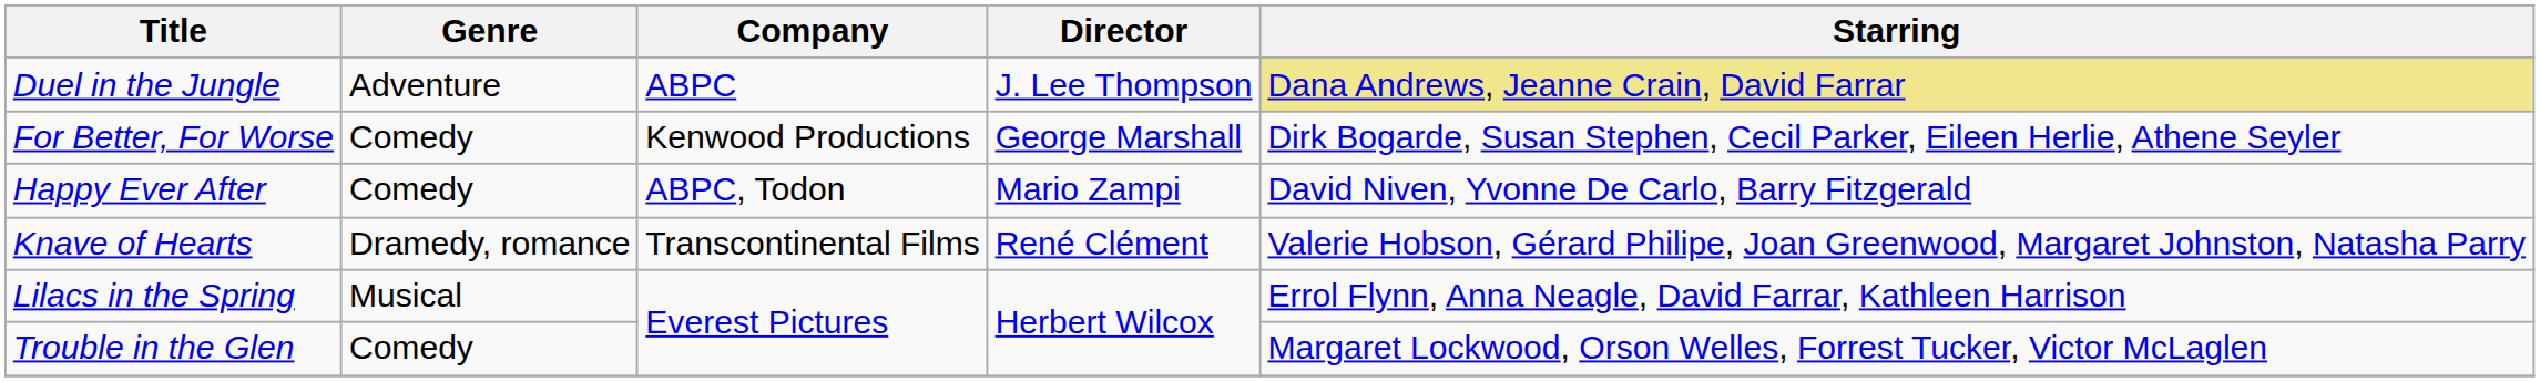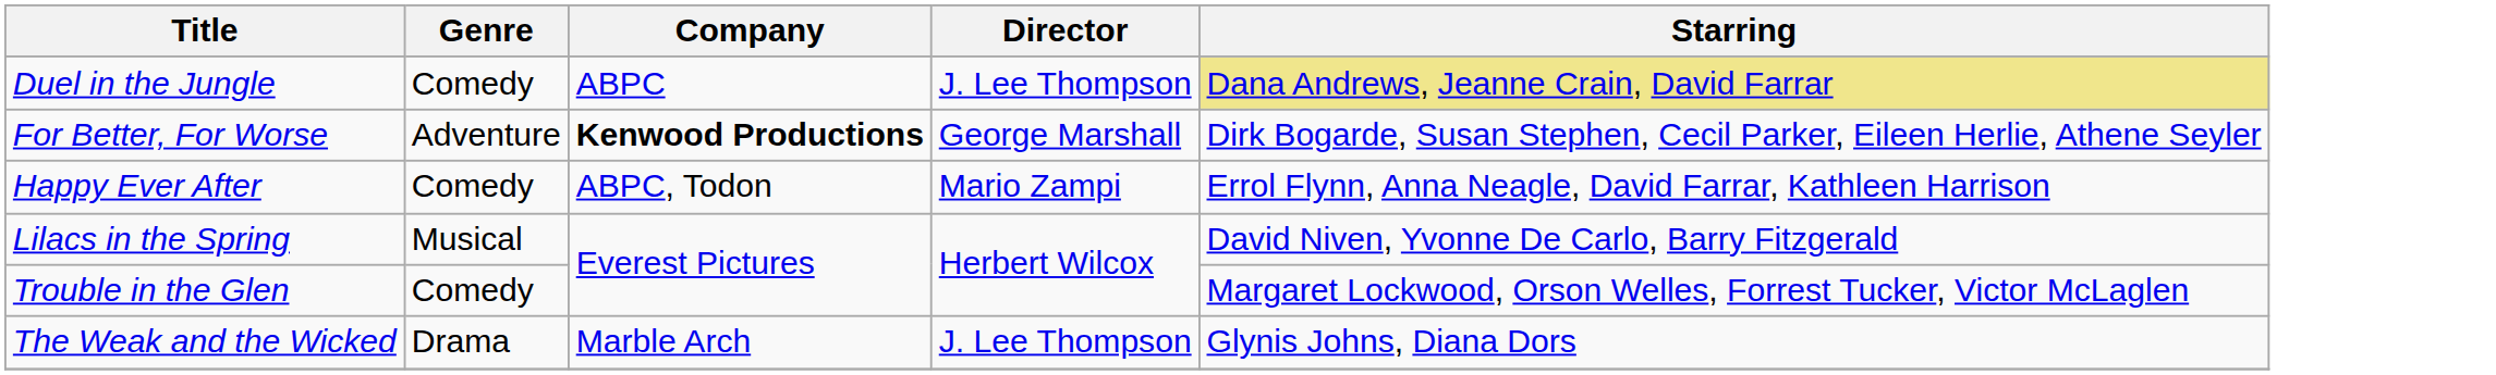 <table class="wikitable unsortable">
 <tr>
 <th>Title</th>
 <th>Genre</th>
 <th>Company</th>
 <th>Director</th>
 <th>Starring</th>
 </tr>
 <tr>
 <td><em><a href='#'>Duel in the Jungle</a></em></td>
-<td>Adventure</td>
+<td>Comedy</td>
 <td><a href='#'>ABPC</a></td>
 <td><a href='#'>J. Lee Thompson</a></td>
 <td style="background: khaki;"><a href='#'>Dana Andrews</a>, <a href='#'>Jeanne Crain</a>, <a href='#'>David Farrar</a></td>
 </tr>
 <tr>
 <td><em><a href='#'>For Better, For Worse</a></em></td>
-<td>Comedy</td>
-<td>Kenwood Productions</td>
+<td>Adventure</td>
+<td><strong>Kenwood Productions</strong></td>
 <td><a href='#'>George Marshall</a></td>
 <td><a href='#'>Dirk Bogarde</a>, <a href='#'>Susan Stephen</a>, <a href='#'>Cecil Parker</a>, <a href='#'>Eileen Herlie</a>, <a href='#'>Athene Seyler</a></td>
 </tr>
 <tr>
 <td><em><a href='#'>Happy Ever After</a></em></td>
 <td>Comedy</td>
 <td><a href='#'>ABPC</a>, Todon</td>
 <td><a href='#'>Mario Zampi</a></td>
-<td><a href='#'>David Niven</a>, <a href='#'>Yvonne De Carlo</a>, <a href='#'>Barry Fitzgerald</a></td>
-</tr>
-<tr>
-<td><em><a href='#'>Knave of Hearts</a></em></td>
-<td>Dramedy, romance</td>
-<td>Transcontinental Films</td>
-<td><a href='#'>René Clément</a></td>
-<td><a href='#'>Valerie Hobson</a>, <a href='#'>Gérard Philipe</a>, <a href='#'>Joan Greenwood</a>, <a href='#'>Margaret Johnston</a>, <a href='#'>Natasha Parry</a></td>
+<td><a href='#'>Errol Flynn</a>, <a href='#'>Anna Neagle</a>, <a href='#'>David Farrar</a>, <a href='#'>Kathleen Harrison</a></td>
 </tr>
 <tr>
 <td><em><a href='#'>Lilacs in the Spring</a></em></td>
 <td>Musical</td>
 <td rowspan="2"><a href='#'>Everest Pictures</a></td>
 <td rowspan="2"><a href='#'>Herbert Wilcox</a></td>
-<td><a href='#'>Errol Flynn</a>, <a href='#'>Anna Neagle</a>, <a href='#'>David Farrar</a>, <a href='#'>Kathleen Harrison</a></td>
+<td><a href='#'>David Niven</a>, <a href='#'>Yvonne De Carlo</a>, <a href='#'>Barry Fitzgerald</a></td>
 </tr>
 <tr>
 <td><em><a href='#'>Trouble in the Glen</a></em></td>
 <td>Comedy</td>
 <td><a href='#'>Margaret Lockwood</a>, <a href='#'>Orson Welles</a>, <a href='#'>Forrest Tucker</a>, <a href='#'>Victor McLaglen</a></td>
 </tr>
 <tr>
+<td><em><a href='#'>The Weak and the Wicked</a></em></td>
+<td>Drama</td>
+<td><a href='#'>Marble Arch</a></td>
+<td><a href='#'>J. Lee Thompson</a></td>
+<td><a href='#'>Glynis Johns</a>, <a href='#'>Diana Dors</a></td>
+</tr>
+<tr>
 </tr>
 </table>
